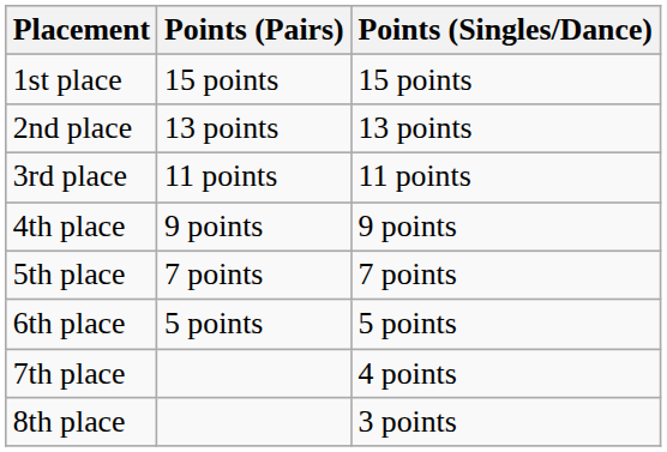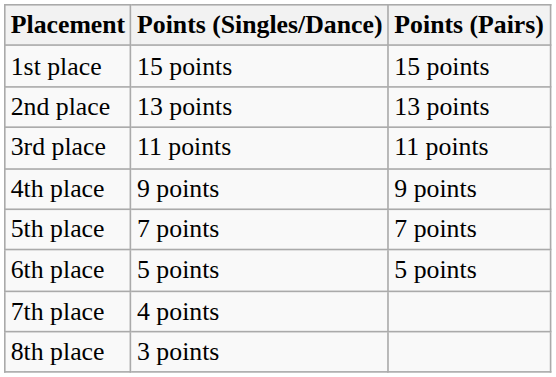 <table class="wikitable">
 <tr>
 <th>Placement</th>
+<th>Points (Singles/Dance)</th>
 <th>Points (Pairs)</th>
-<th>Points (Singles/Dance)</th>
 </tr>
 <tr>
 <td>1st place</td>
 <td>15 points</td>
 <td>15 points</td>
 </tr>
 <tr>
 <td>2nd place</td>
 <td>13 points</td>
 <td>13 points</td>
 </tr>
 <tr>
 <td>3rd place</td>
 <td>11 points</td>
 <td>11 points</td>
 </tr>
 <tr>
 <td>4th place</td>
 <td>9 points</td>
 <td>9 points</td>
 </tr>
 <tr>
 <td>5th place</td>
 <td>7 points</td>
 <td>7 points</td>
 </tr>
 <tr>
 <td>6th place</td>
 <td>5 points</td>
 <td>5 points</td>
 </tr>
 <tr>
 <td>7th place</td>
+<td>4 points</td>
 <td></td>
-<td>4 points</td>
 </tr>
 <tr>
 <td>8th place</td>
+<td>3 points</td>
 <td></td>
-<td>3 points</td>
 </tr>
 </table>
